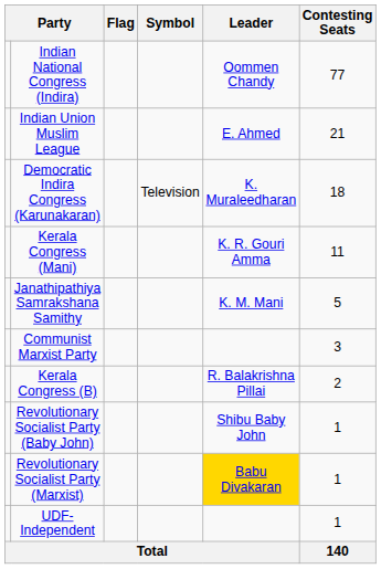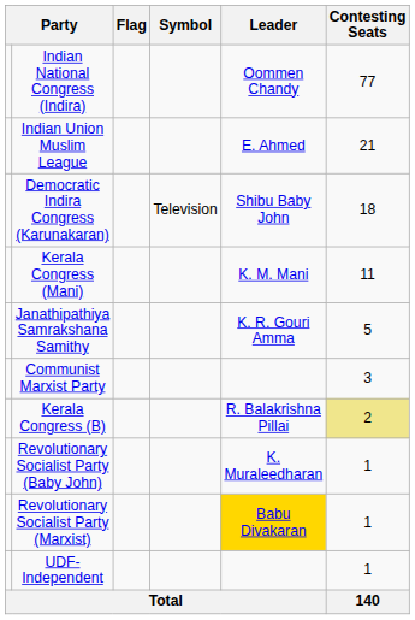 <table class="wikitable" width="60%" style="text-align:center">
 <tr>
 <th colspan="2">Party</th>
 <th>Flag</th>
 <th>Symbol</th>
 <th>Leader</th>
 <th>Contesting Seats</th>
 </tr>
 <tr>
 <td></td>
 <td><a href='#'>Indian National Congress (Indira)</a></td>
 <td></td>
 <td></td>
 <td><a href='#'>Oommen Chandy</a></td>
 <td>77</td>
 </tr>
 <tr>
 <td></td>
 <td><a href='#'>Indian Union Muslim League</a></td>
 <td></td>
 <td></td>
 <td><a href='#'>E. Ahmed</a></td>
 <td>21</td>
 </tr>
 <tr>
 <td></td>
 <td><a href='#'>Democratic Indira Congress (Karunakaran)</a></td>
 <td></td>
 <td>Television</td>
-<td><a href='#'>K. Muraleedharan</a></td>
+<td><a href='#'>Shibu Baby John</a></td>
 <td>18</td>
 </tr>
 <tr>
 <td></td>
 <td><a href='#'>Kerala Congress (Mani)</a></td>
 <td></td>
 <td></td>
-<td><a href='#'>K. R. Gouri Amma</a></td>
+<td><a href='#'>K. M. Mani</a></td>
 <td>11</td>
 </tr>
 <tr>
 <td></td>
 <td><a href='#'>Janathipathiya Samrakshana Samithy</a></td>
 <td></td>
 <td></td>
-<td><a href='#'>K. M. Mani</a></td>
+<td><a href='#'>K. R. Gouri Amma</a></td>
 <td>5</td>
 </tr>
 <tr>
 <td></td>
 <td><a href='#'>Communist Marxist Party</a></td>
 <td></td>
 <td></td>
 <td></td>
 <td>3</td>
 </tr>
 <tr>
 <td></td>
 <td><a href='#'>Kerala Congress (B)</a></td>
 <td></td>
 <td></td>
 <td><a href='#'>R. Balakrishna Pillai</a></td>
-<td>2</td>
+<td style="background: khaki;">2</td>
 </tr>
 <tr>
 <td></td>
 <td><a href='#'>Revolutionary Socialist Party (Baby John)</a></td>
 <td></td>
 <td></td>
-<td><a href='#'>Shibu Baby John</a></td>
+<td><a href='#'>K. Muraleedharan</a></td>
 <td>1</td>
 </tr>
 <tr>
 <td></td>
 <td><a href='#'>Revolutionary Socialist Party (Marxist)</a></td>
 <td></td>
 <td></td>
 <td style="background: gold;"><a href='#'>Babu Divakaran</a></td>
 <td>1</td>
 </tr>
 <tr>
 <td></td>
 <td><a href='#'>UDF-Independent</a></td>
 <td></td>
 <td></td>
 <td></td>
 <td>1</td>
 </tr>
 <tr>
 <th colspan=5>Total</th>
 <th>140</th>
 </tr>
 </table>
